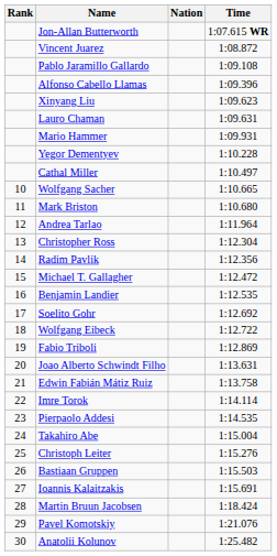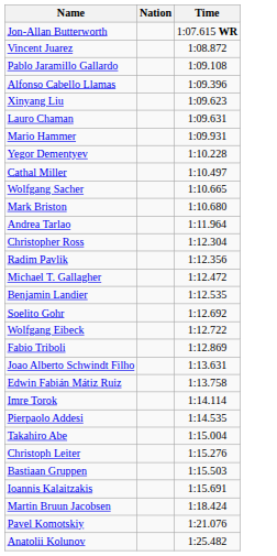 <table class="wikitable sortable" style="text-align:center">
 <tr>
-<th>Rank</th>
 <th>Name</th>
 <th>Nation</th>
 <th>Time</th>
 </tr>
 <tr>
-<td></td>
 <td align=left><a href='#'>Jon-Allan Butterworth</a></td>
 <td align=left></td>
 <td>1:07.615 <strong>WR</strong></td>
 </tr>
 <tr>
-<td></td>
 <td align=left><a href='#'>Vincent Juarez</a></td>
 <td align=left></td>
 <td>1:08.872</td>
 </tr>
 <tr>
-<td></td>
 <td align=left><a href='#'>Pablo Jaramillo Gallardo</a></td>
 <td align=left></td>
 <td>1:09.108</td>
 </tr>
 <tr>
-<td></td>
 <td align=left><a href='#'>Alfonso Cabello Llamas</a></td>
 <td align=left></td>
 <td>1:09.396</td>
 </tr>
 <tr>
-<td></td>
 <td align=left><a href='#'>Xinyang Liu</a></td>
 <td align=left></td>
 <td>1:09.623</td>
 </tr>
 <tr>
-<td></td>
 <td align=left><a href='#'>Lauro Chaman</a></td>
 <td align=left></td>
 <td>1:09.631</td>
 </tr>
 <tr>
-<td></td>
 <td align=left><a href='#'>Mario Hammer</a></td>
 <td align=left></td>
 <td>1:09.931</td>
 </tr>
 <tr>
-<td></td>
 <td align=left><a href='#'>Yegor Dementyev</a></td>
 <td align=left></td>
 <td>1:10.228</td>
 </tr>
 <tr>
-<td></td>
 <td align=left><a href='#'>Cathal Miller</a></td>
 <td align=left></td>
 <td>1:10.497</td>
 </tr>
 <tr>
-<td>10</td>
 <td align=left><a href='#'>Wolfgang Sacher</a></td>
 <td align=left></td>
 <td>1:10.665</td>
 </tr>
 <tr>
-<td>11</td>
 <td align=left><a href='#'>Mark Briston</a></td>
 <td align=left></td>
 <td>1:10.680</td>
 </tr>
 <tr>
-<td>12</td>
 <td align=left><a href='#'>Andrea Tarlao</a></td>
 <td align=left></td>
 <td>1:11.964</td>
 </tr>
 <tr>
-<td>13</td>
 <td align=left><a href='#'>Christopher Ross</a></td>
 <td align=left></td>
 <td>1:12.304</td>
 </tr>
 <tr>
-<td>14</td>
 <td align=left><a href='#'>Radim Pavlik</a></td>
 <td align=left></td>
 <td>1:12.356</td>
 </tr>
 <tr>
-<td>15</td>
 <td align=left><a href='#'>Michael T. Gallagher</a></td>
 <td align=left></td>
 <td>1:12.472</td>
 </tr>
 <tr>
-<td>16</td>
 <td align=left><a href='#'>Benjamin Landier</a></td>
 <td align=left></td>
 <td>1:12.535</td>
 </tr>
 <tr>
-<td>17</td>
 <td align=left><a href='#'>Soelito Gohr</a></td>
 <td align=left></td>
 <td>1:12.692</td>
 </tr>
 <tr>
-<td>18</td>
 <td align=left><a href='#'>Wolfgang Eibeck</a></td>
 <td align=left></td>
 <td>1:12.722</td>
 </tr>
 <tr>
-<td>19</td>
 <td align=left><a href='#'>Fabio Triboli</a></td>
 <td align=left></td>
 <td>1:12.869</td>
 </tr>
 <tr>
-<td>20</td>
 <td align=left><a href='#'>Joao Alberto Schwindt Filho</a></td>
 <td align=left></td>
 <td>1:13.631</td>
 </tr>
 <tr>
-<td>21</td>
 <td align=left><a href='#'>Edwin Fabián Mátiz Ruiz</a></td>
 <td align=left></td>
 <td>1:13.758</td>
 </tr>
 <tr>
-<td>22</td>
 <td align=left><a href='#'>Imre Torok</a></td>
 <td align=left></td>
 <td>1:14.114</td>
 </tr>
 <tr>
-<td>23</td>
 <td align=left><a href='#'>Pierpaolo Addesi</a></td>
 <td align=left></td>
 <td>1:14.535</td>
 </tr>
 <tr>
-<td>24</td>
 <td align=left><a href='#'>Takahiro Abe</a></td>
 <td align=left></td>
 <td>1:15.004</td>
 </tr>
 <tr>
-<td>25</td>
 <td align=left><a href='#'>Christoph Leiter</a></td>
 <td align=left></td>
 <td>1:15.276</td>
 </tr>
 <tr>
-<td>26</td>
 <td align=left><a href='#'>Bastiaan Gruppen</a></td>
 <td align=left></td>
 <td>1:15.503</td>
 </tr>
 <tr>
-<td>27</td>
 <td align=left><a href='#'>Ioannis Kalaitzakis</a></td>
 <td align=left></td>
 <td>1:15.691</td>
 </tr>
 <tr>
-<td>28</td>
 <td align=left><a href='#'>Martin Bruun Jacobsen</a></td>
 <td align=left></td>
 <td>1:18.424</td>
 </tr>
 <tr>
-<td>29</td>
 <td align=left><a href='#'>Pavel Komotskiy</a></td>
 <td align=left></td>
 <td>1:21.076</td>
 </tr>
 <tr>
-<td>30</td>
 <td align=left><a href='#'>Anatolii Kolunov</a></td>
 <td align=left></td>
 <td>1:25.482</td>
 </tr>
 </table>
